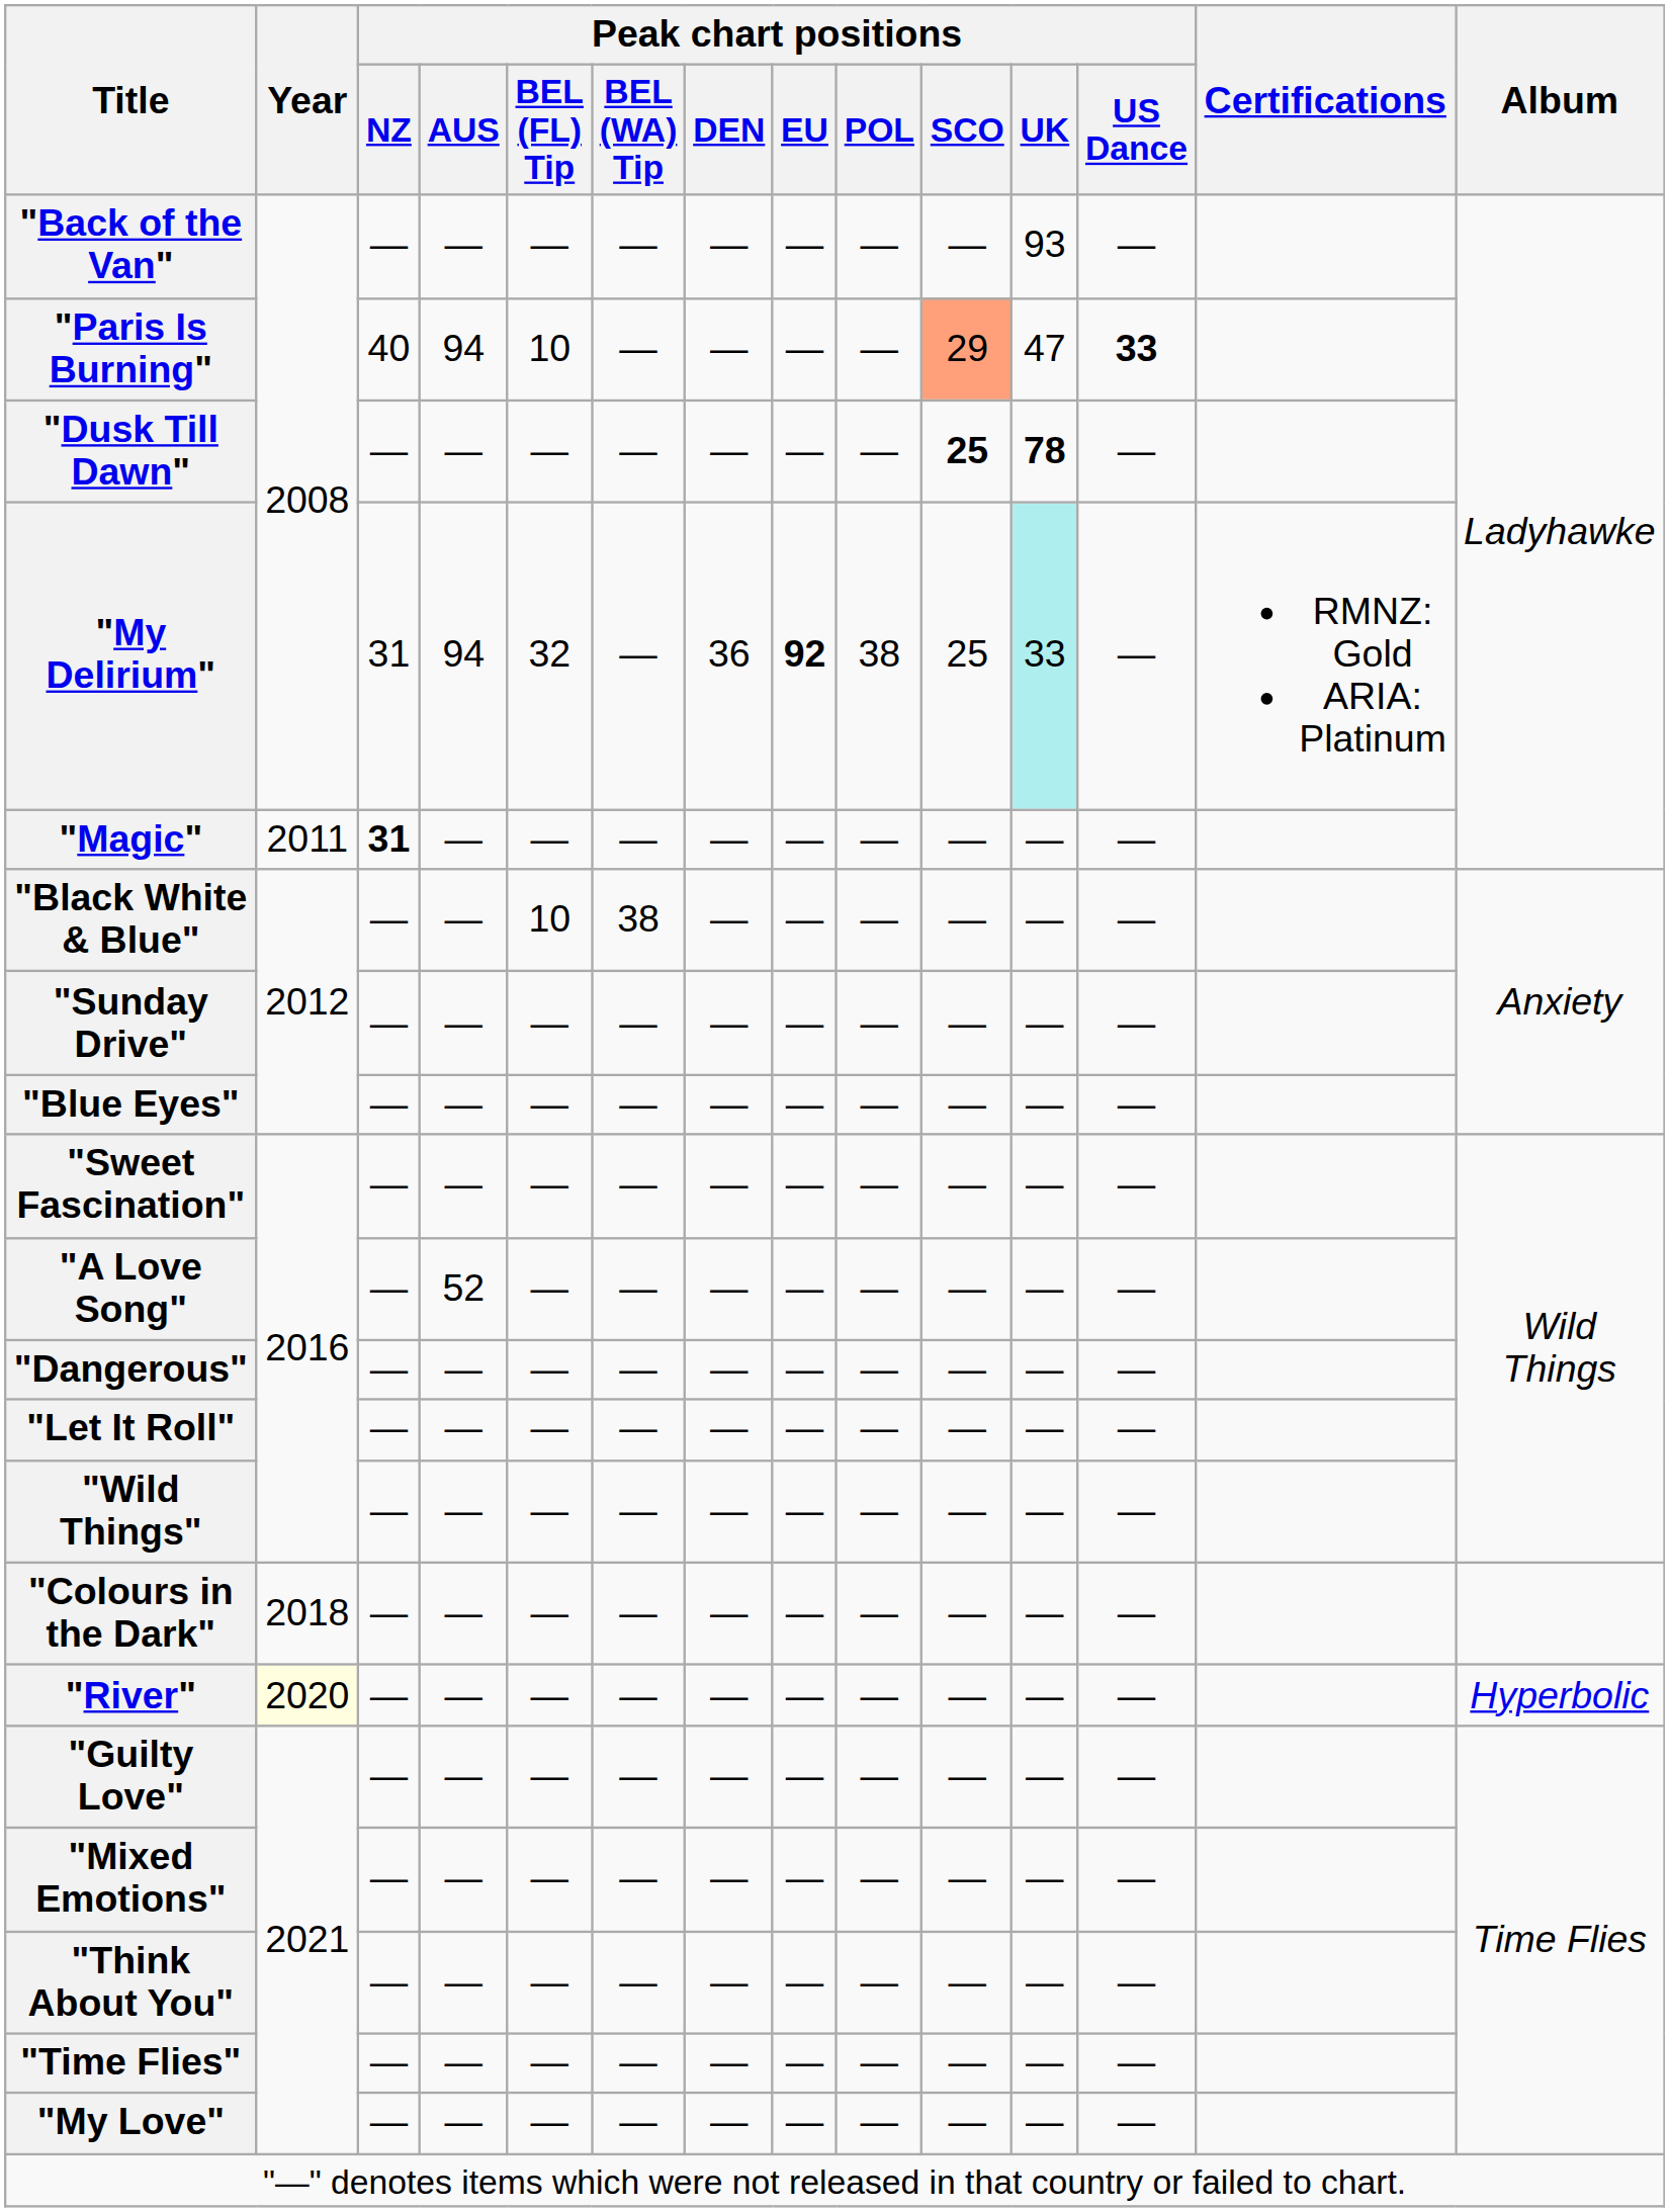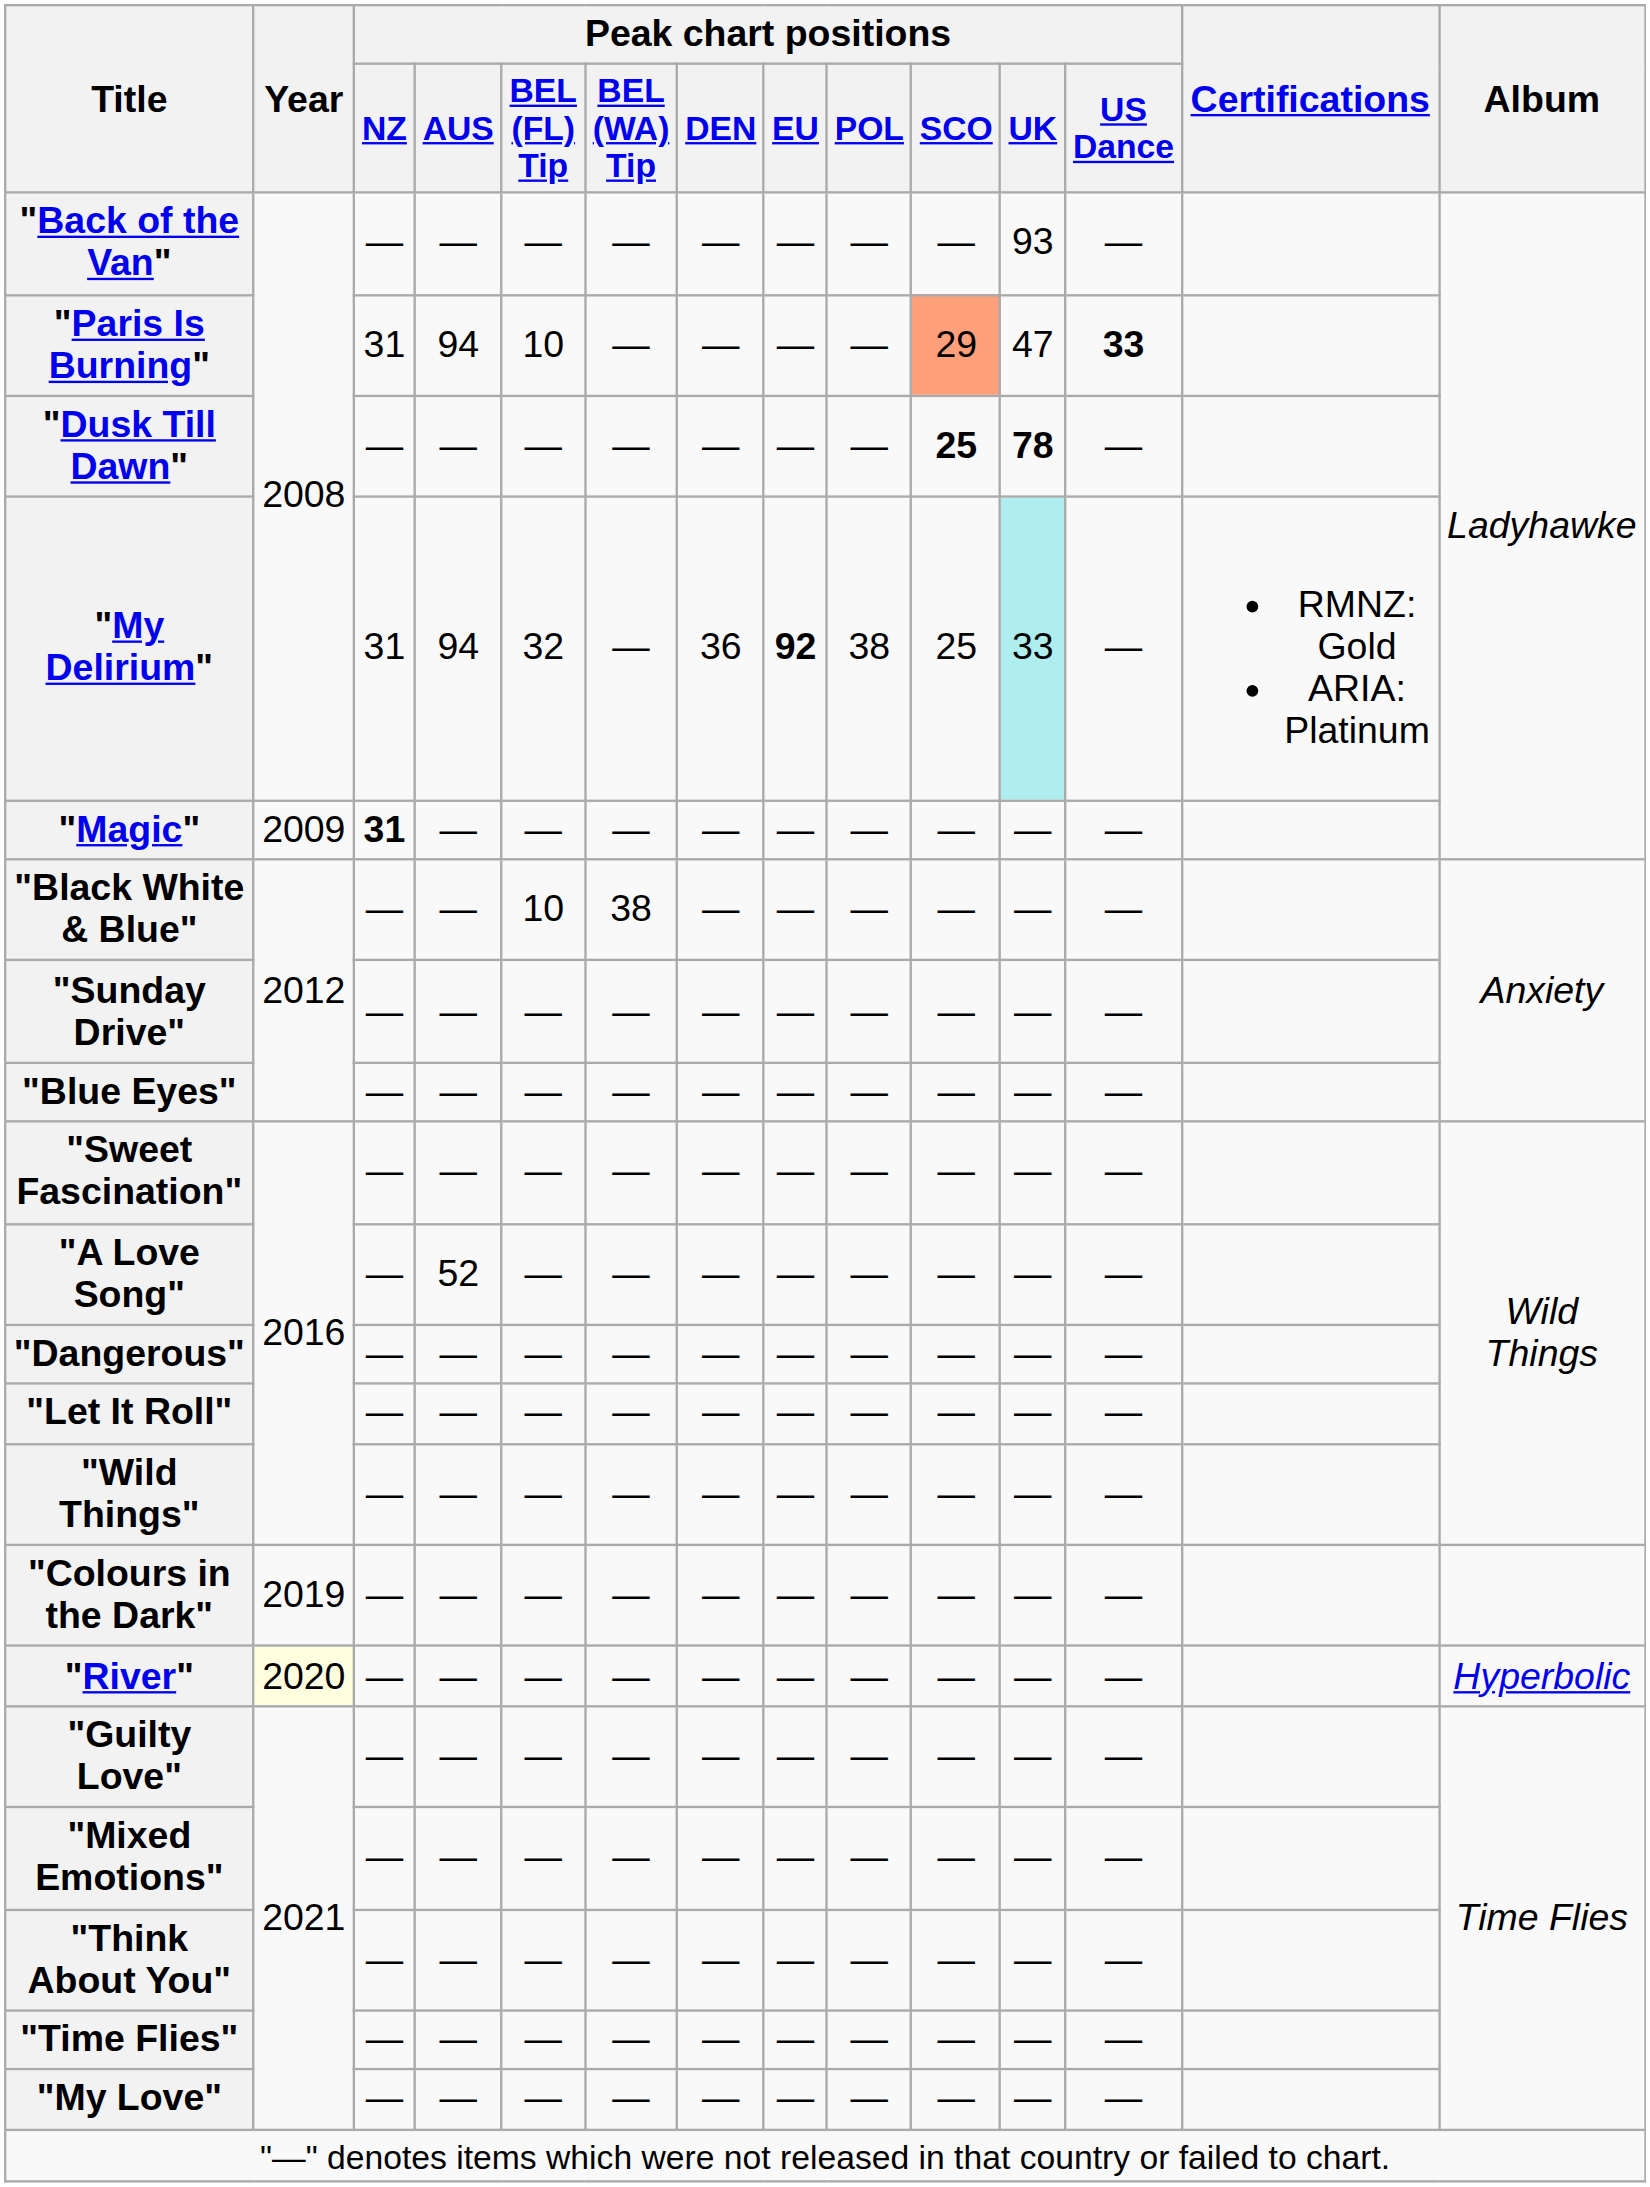 <table class="wikitable plainrowheaders" style="text-align:center;">
 <tr>
 <th scope="col" rowspan="2" style="width:11em;">Title</th>
 <th scope="col" rowspan="2">Year</th>
 <th scope="col" colspan="10">Peak chart positions</th>
 <th scope="col" rowspan="2" style="width:11em;"><a href='#'>Certifications</a></th>
 <th scope="col" rowspan="2">Album</th>
 </tr>
 <tr>
 <th style="width:3em;font-size:90%"><a href='#'>NZ</a><br></th>
 <th style="width:3em;font-size:90%"><a href='#'>AUS</a><br></th>
 <th style="width:3em;font-size:90%"><a href='#'>BEL<br>(FL)<br>Tip</a><br></th>
 <th style="width:3em;font-size:90%"><a href='#'>BEL<br>(WA)<br>Tip</a><br></th>
 <th style="width:3em;font-size:90%"><a href='#'>DEN</a><br></th>
 <th style="width:3em;font-size:90%"><a href='#'>EU</a><br></th>
 <th style="width:3em;font-size:90%"><a href='#'>POL</a><br></th>
 <th style="width:3em;font-size:90%"><a href='#'>SCO</a><br></th>
 <th style="width:3em;font-size:90%"><a href='#'>UK</a><br></th>
 <th style="width:3em;font-size:90%"><a href='#'>US<br>Dance</a><br></th>
 </tr>
 <tr>
 <th scope="row">"<a href='#'>Back of the Van</a>"</th>
 <td rowspan="4">2008</td>
 <td>—</td>
 <td>—</td>
 <td>—</td>
 <td>—</td>
 <td>—</td>
 <td>—</td>
 <td>—</td>
 <td>—</td>
 <td>93</td>
 <td>—</td>
 <td></td>
 <td rowspan="5"><em>Ladyhawke</em></td>
 </tr>
 <tr>
 <th scope="row">"<a href='#'>Paris Is Burning</a>"</th>
-<td>40</td>
+<td>31</td>
 <td>94</td>
 <td>10</td>
 <td>—</td>
 <td>—</td>
 <td>—</td>
 <td>—</td>
 <td style="background: lightsalmon;">29</td>
 <td>47</td>
 <td><strong>33</strong></td>
 <td></td>
 </tr>
 <tr>
 <th scope="row">"<a href='#'>Dusk Till Dawn</a>"</th>
 <td>—</td>
 <td>—</td>
 <td>—</td>
 <td>—</td>
 <td>—</td>
 <td>—</td>
 <td>—</td>
 <td><strong>25</strong></td>
 <td><strong>78</strong></td>
 <td>—</td>
 <td></td>
 </tr>
 <tr>
 <th scope="row">"<a href='#'>My Delirium</a>"</th>
 <td>31</td>
 <td>94</td>
 <td>32</td>
 <td>—</td>
 <td>36</td>
 <td><strong>92</strong></td>
 <td>38</td>
 <td>25</td>
 <td style="background: paleturquoise;">33</td>
 <td>—</td>
 <td><br><ul><li>RMNZ: Gold</li><li>ARIA: Platinum</li></ul></td>
 </tr>
 <tr>
 <th scope="row">"<a href='#'>Magic</a>"</th>
-<td>2011</td>
+<td>2009</td>
 <td><strong>31</strong></td>
 <td>—</td>
 <td>—</td>
 <td>—</td>
 <td>—</td>
 <td>—</td>
 <td>—</td>
 <td>—</td>
 <td>—</td>
 <td>—</td>
 <td></td>
 </tr>
 <tr>
 <th scope="row">"Black White & Blue"</th>
 <td rowspan="3">2012</td>
 <td>—</td>
 <td>—</td>
 <td>10</td>
 <td>38</td>
 <td>—</td>
 <td>—</td>
 <td>—</td>
 <td>—</td>
 <td>—</td>
 <td>—</td>
 <td></td>
 <td rowspan="3"><em>Anxiety</em></td>
 </tr>
 <tr>
 <th scope="row">"Sunday Drive"</th>
 <td>—</td>
 <td>—</td>
 <td>—</td>
 <td>—</td>
 <td>—</td>
 <td>—</td>
 <td>—</td>
 <td>—</td>
 <td>—</td>
 <td>—</td>
 <td></td>
 </tr>
 <tr>
 <th scope="row">"Blue Eyes"</th>
 <td>—</td>
 <td>—</td>
 <td>—</td>
 <td>—</td>
 <td>—</td>
 <td>—</td>
 <td>—</td>
 <td>—</td>
 <td>—</td>
 <td>—</td>
 <td></td>
 </tr>
 <tr>
 <th scope="row">"Sweet Fascination"</th>
 <td rowspan="5">2016</td>
 <td>—</td>
 <td>—</td>
 <td>—</td>
 <td>—</td>
 <td>—</td>
 <td>—</td>
 <td>—</td>
 <td>—</td>
 <td>—</td>
 <td>—</td>
 <td></td>
 <td rowspan="5"><em>Wild Things</em></td>
 </tr>
 <tr>
 <th scope="row">"A Love Song"</th>
 <td>—</td>
 <td>52</td>
 <td>—</td>
 <td>—</td>
 <td>—</td>
 <td>—</td>
 <td>—</td>
 <td>—</td>
 <td>—</td>
 <td>—</td>
 <td></td>
 </tr>
 <tr>
 <th scope="row">"Dangerous"</th>
 <td>—</td>
 <td>—</td>
 <td>—</td>
 <td>—</td>
 <td>—</td>
 <td>—</td>
 <td>—</td>
 <td>—</td>
 <td>—</td>
 <td>—</td>
 <td></td>
 </tr>
 <tr>
 <th scope="row">"Let It Roll"</th>
 <td>—</td>
 <td>—</td>
 <td>—</td>
 <td>—</td>
 <td>—</td>
 <td>—</td>
 <td>—</td>
 <td>—</td>
 <td>—</td>
 <td>—</td>
 <td></td>
 </tr>
 <tr>
 <th scope="row">"Wild Things"</th>
 <td>—</td>
 <td>—</td>
 <td>—</td>
 <td>—</td>
 <td>—</td>
 <td>—</td>
 <td>—</td>
 <td>—</td>
 <td>—</td>
 <td>—</td>
 <td></td>
 </tr>
 <tr>
 <th scope="row">"Colours in the Dark"</th>
-<td>2018</td>
+<td>2019</td>
 <td>—</td>
 <td>—</td>
 <td>—</td>
 <td>—</td>
 <td>—</td>
 <td>—</td>
 <td>—</td>
 <td>—</td>
 <td>—</td>
 <td>—</td>
 <td></td>
 <td></td>
 </tr>
 <tr>
 <th scope="row">"<a href='#'>River</a>" <br></th>
 <td style="background: lightyellow;">2020</td>
 <td>—</td>
 <td>—</td>
 <td>—</td>
 <td>—</td>
 <td>—</td>
 <td>—</td>
 <td>—</td>
 <td>—</td>
 <td>—</td>
 <td>—</td>
 <td></td>
 <td><em><a href='#'>Hyperbolic</a></em></td>
 </tr>
 <tr>
 <th scope="row">"Guilty Love" <br></th>
 <td rowspan="5">2021</td>
 <td>—</td>
 <td>—</td>
 <td>—</td>
 <td>—</td>
 <td>—</td>
 <td>—</td>
 <td>—</td>
 <td>—</td>
 <td>—</td>
 <td>—</td>
 <td></td>
 <td rowspan="5"><em>Time Flies</em></td>
 </tr>
 <tr>
 <th scope="row">"Mixed Emotions"</th>
 <td>—</td>
 <td>—</td>
 <td>—</td>
 <td>—</td>
 <td>—</td>
 <td>—</td>
 <td>—</td>
 <td>—</td>
 <td>—</td>
 <td>—</td>
 <td></td>
 </tr>
 <tr>
 <th scope="row">"Think About You"</th>
 <td>—</td>
 <td>—</td>
 <td>—</td>
 <td>—</td>
 <td>—</td>
 <td>—</td>
 <td>—</td>
 <td>—</td>
 <td>—</td>
 <td>—</td>
 <td></td>
 </tr>
 <tr>
 <th scope="row">"Time Flies"</th>
 <td>—</td>
 <td>—</td>
 <td>—</td>
 <td>—</td>
 <td>—</td>
 <td>—</td>
 <td>—</td>
 <td>—</td>
 <td>—</td>
 <td>—</td>
 <td></td>
 </tr>
 <tr>
 <th scope="row">"My Love"</th>
 <td>—</td>
 <td>—</td>
 <td>—</td>
 <td>—</td>
 <td>—</td>
 <td>—</td>
 <td>—</td>
 <td>—</td>
 <td>—</td>
 <td>—</td>
 <td></td>
 </tr>
 <tr>
 <td colspan="14" style="text-align:center; font-size:90%;">"—" denotes items which were not released in that country or failed to chart.</td>
 </tr>
 </table>
